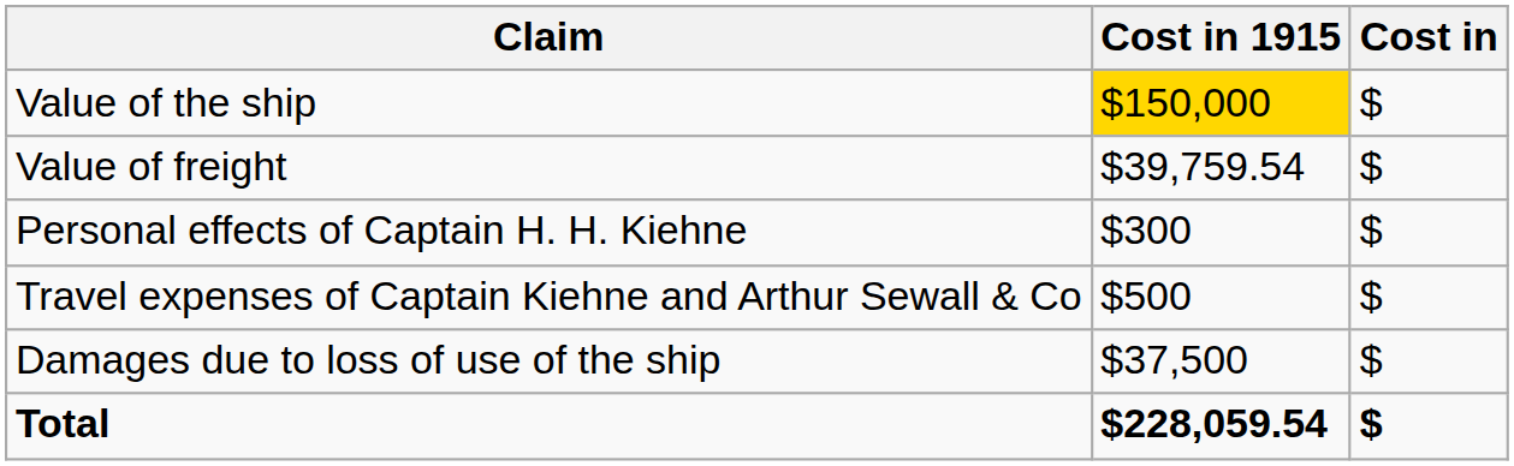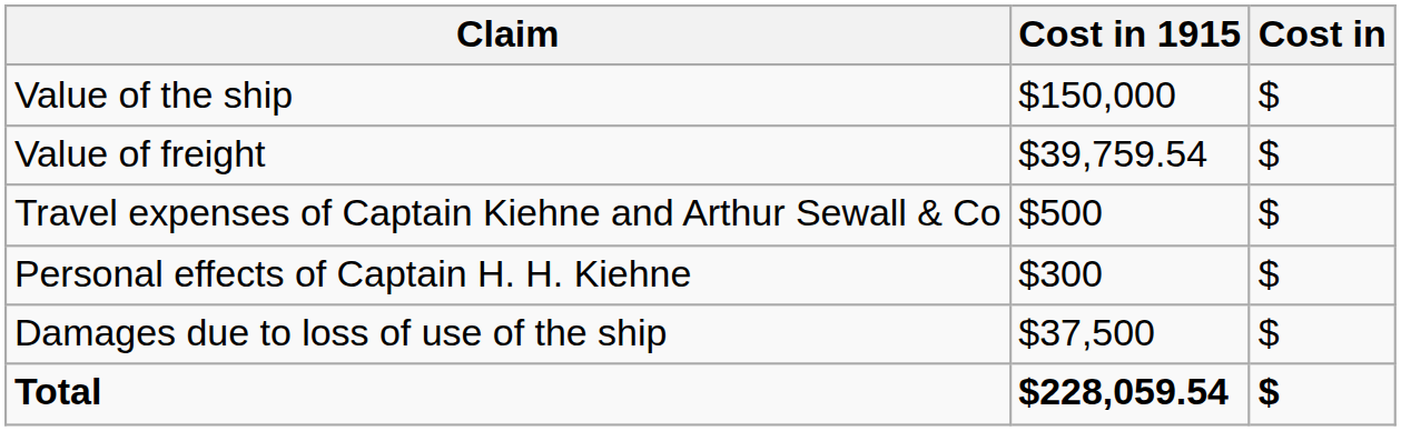 <table class="wikitable sortable">
 <tr>
 <th class="unsortable">Claim</th>
 <th>Cost in 1915</th>
 <th class="unsortable">Cost in </th>
 </tr>
 <tr>
 <td>Value of the ship</td>
-<td style="background: gold;">$150,000</td>
+<td>$150,000</td>
 <td>$</td>
 </tr>
 <tr>
 <td>Value of freight</td>
 <td>$39,759.54 </td>
 <td>$</td>
 </tr>
 <tr>
-<td>Personal effects of Captain H. H. Kiehne</td>
-<td>$300</td>
+<td>Travel expenses of Captain Kiehne and Arthur Sewall & Co</td>
+<td>$500</td>
 <td>$</td>
 </tr>
 <tr>
-<td>Travel expenses of Captain Kiehne and Arthur Sewall & Co</td>
-<td>$500</td>
+<td>Personal effects of Captain H. H. Kiehne</td>
+<td>$300</td>
 <td>$</td>
 </tr>
 <tr>
 <td>Damages due to loss of use of the ship</td>
 <td>$37,500</td>
 <td>$</td>
 </tr>
 <tr class="sortbottom">
 <td><strong>Total</strong></td>
 <td><strong>$228,059.54</strong></td>
 <td><strong>$</strong></td>
 </tr>
 </table>
